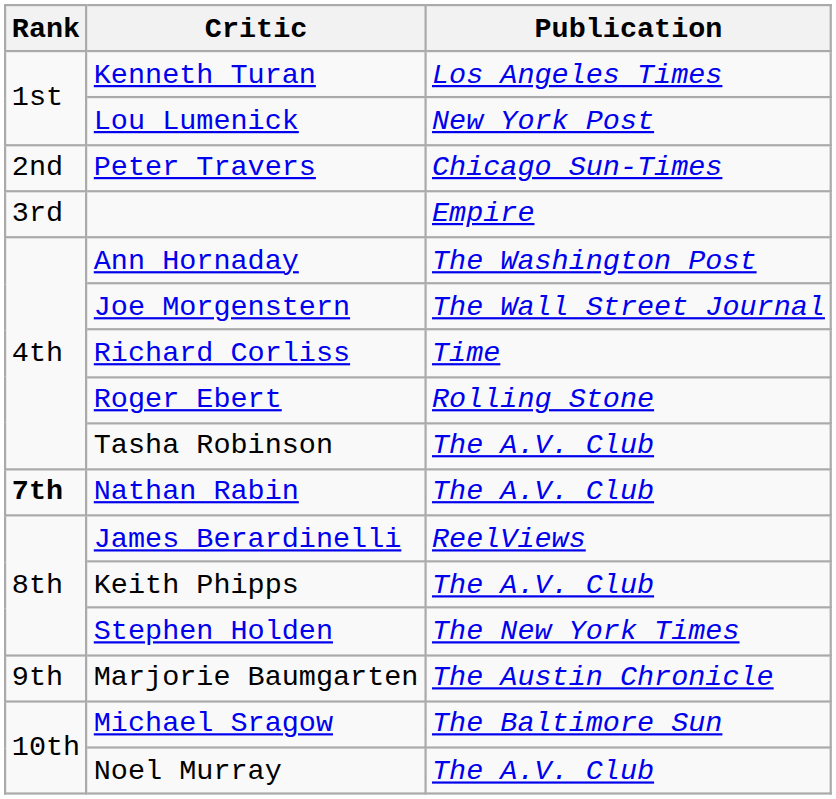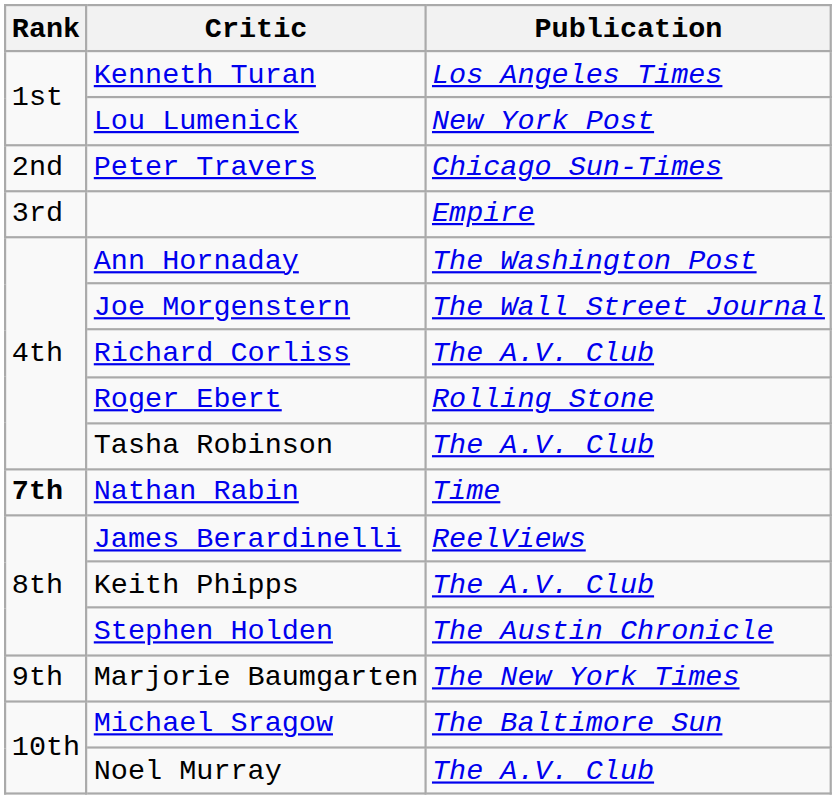 <table class="wikitable sortable">
 <tr>
 <th class="unsortable">Rank</th>
 <th class="unsortable">Critic</th>
 <th class="unsortable">Publication</th>
 </tr>
 <tr>
 <td rowspan="2">1st</td>
 <td><a href='#'>Kenneth Turan</a></td>
 <td><em><a href='#'>Los Angeles Times</a></em></td>
 </tr>
 <tr>
 <td><a href='#'>Lou Lumenick</a></td>
 <td><em><a href='#'>New York Post</a></em></td>
 </tr>
 <tr>
 <td>2nd</td>
 <td><a href='#'>Peter Travers</a></td>
 <td><em><a href='#'>Chicago Sun-Times</a></em></td>
 </tr>
 <tr>
 <td>3rd</td>
 <td></td>
 <td><em><a href='#'>Empire</a></em></td>
 </tr>
 <tr>
 <td rowspan="5">4th</td>
 <td><a href='#'>Ann Hornaday</a></td>
 <td><em><a href='#'>The Washington Post</a></em></td>
 </tr>
 <tr>
 <td><a href='#'>Joe Morgenstern</a></td>
 <td><em><a href='#'>The Wall Street Journal</a></em></td>
 </tr>
 <tr>
 <td><a href='#'>Richard Corliss</a></td>
-<td><em><a href='#'>Time</a></em></td>
+<td><em><a href='#'>The A.V. Club</a></em></td>
 </tr>
 <tr>
 <td><a href='#'>Roger Ebert</a></td>
 <td><em><a href='#'>Rolling Stone</a></em></td>
 </tr>
 <tr>
 <td>Tasha Robinson</td>
 <td><em><a href='#'>The A.V. Club</a></em></td>
 </tr>
 <tr>
 <td><strong>7th</strong></td>
 <td><a href='#'>Nathan Rabin</a></td>
-<td><em><a href='#'>The A.V. Club</a></em></td>
+<td><em><a href='#'>Time</a></em></td>
 </tr>
 <tr>
 <td rowspan="3">8th</td>
 <td><a href='#'>James Berardinelli</a></td>
 <td><em><a href='#'>ReelViews</a></em></td>
 </tr>
 <tr>
 <td>Keith Phipps</td>
 <td><em><a href='#'>The A.V. Club</a></em></td>
 </tr>
 <tr>
 <td><a href='#'>Stephen Holden</a></td>
-<td><em><a href='#'>The New York Times</a></em></td>
+<td><em><a href='#'>The Austin Chronicle</a></em></td>
 </tr>
 <tr>
 <td>9th</td>
 <td>Marjorie Baumgarten</td>
-<td><em><a href='#'>The Austin Chronicle</a></em></td>
+<td><em><a href='#'>The New York Times</a></em></td>
 </tr>
 <tr>
 <td rowspan="2">10th</td>
 <td><a href='#'>Michael Sragow</a></td>
 <td><em><a href='#'>The Baltimore Sun</a></em></td>
 </tr>
 <tr>
 <td>Noel Murray</td>
 <td><em><a href='#'>The A.V. Club</a></em></td>
 </tr>
 </table>
